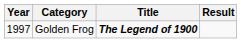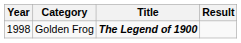 <table class="wikitable">
 <tr>
 <th>Year</th>
 <th>Category</th>
 <th>Title</th>
 <th>Result</th>
 </tr>
 <tr>
-<td>1997</td>
+<td>1998</td>
 <td>Golden Frog</td>
 <td><strong><em>The Legend of 1900</em></strong></td>
 <td></td>
 </tr>
 </table>
